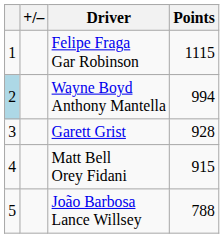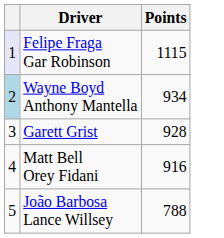 <table class="wikitable" style="font-size: 95%;">
 <tr>
 <th scope="col"></th>
-<th scope="col">+/–</th>
 <th scope="col">Driver</th>
 <th scope="col">Points</th>
 </tr>
 <tr>
-<td align=center>1</td>
-<td align="left"></td>
+<td align=center style="background: lavender;">1</td>
 <td> <a href='#'>Felipe Fraga</a><br> Gar Robinson</td>
 <td align=right>1115</td>
 </tr>
 <tr>
 <td align=center style="background: lightblue;">2</td>
-<td align="left"></td>
 <td> <a href='#'>Wayne Boyd</a><br> Anthony Mantella</td>
-<td align=right>994</td>
+<td align=right>934</td>
 </tr>
 <tr>
 <td align=center>3</td>
-<td align="left"></td>
 <td> <a href='#'>Garett Grist</a></td>
 <td align=right>928</td>
 </tr>
 <tr>
 <td align=center>4</td>
-<td align="left"></td>
 <td> Matt Bell<br> Orey Fidani</td>
-<td align=right>915</td>
+<td align=right>916</td>
 </tr>
 <tr>
 <td align=center>5</td>
-<td align="left"></td>
 <td> <a href='#'>João Barbosa</a><br> Lance Willsey</td>
 <td align=right>788</td>
 </tr>
 </table>
